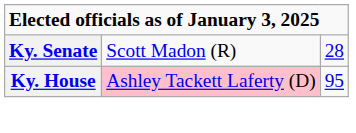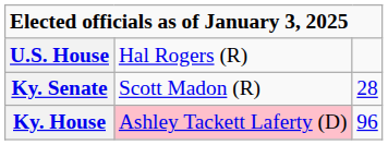 <table class=wikitable>
 <tr>
 <td colspan="3"><strong>Elected officials as of January 3, 2025</strong></td>
+</tr>
+<tr>
+<th scope=row><a href='#'>U.S. House</a></th>
+<td><a href='#'>Hal Rogers</a> (R)</td>
+<td></td>
 </tr>
 <tr>
 <th scope=row><a href='#'>Ky. Senate</a></th>
 <td><a href='#'>Scott Madon</a> (R)</td>
 <td><a href='#'>28</a></td>
 </tr>
 <tr>
 <th scope=row><a href='#'>Ky. House</a></th>
 <td style="background: pink;"><a href='#'>Ashley Tackett Laferty</a> (D)</td>
-<td><a href='#'>95</a></td>
+<td><a href='#'>96</a></td>
 </tr>
 </table>
